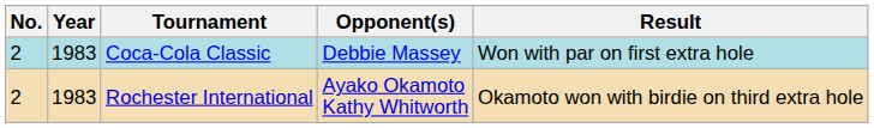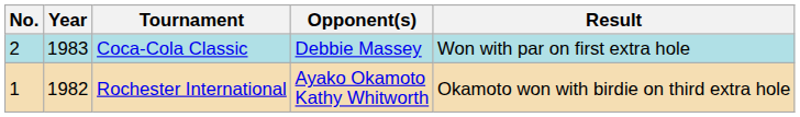 <table class="wikitable" style="font-size:95%;">
 <tr>
 <th>No.</th>
 <th>Year</th>
 <th>Tournament</th>
 <th>Opponent(s)</th>
 <th>Result</th>
 </tr>
 <tr style="background:#B0E0E6;">
 <td>2</td>
 <td>1983</td>
 <td><a href='#'>Coca-Cola Classic</a></td>
 <td> <a href='#'>Debbie Massey</a></td>
 <td>Won with par on first extra hole</td>
 </tr>
 <tr style="background:#F5DEB3;">
-<td>2</td>
-<td>1983</td>
+<td>1</td>
+<td>1982</td>
 <td><a href='#'>Rochester International</a></td>
 <td> <a href='#'>Ayako Okamoto</a><br> <a href='#'>Kathy Whitworth</a></td>
 <td>Okamoto won with birdie on third extra hole</td>
 </tr>
 </table>
